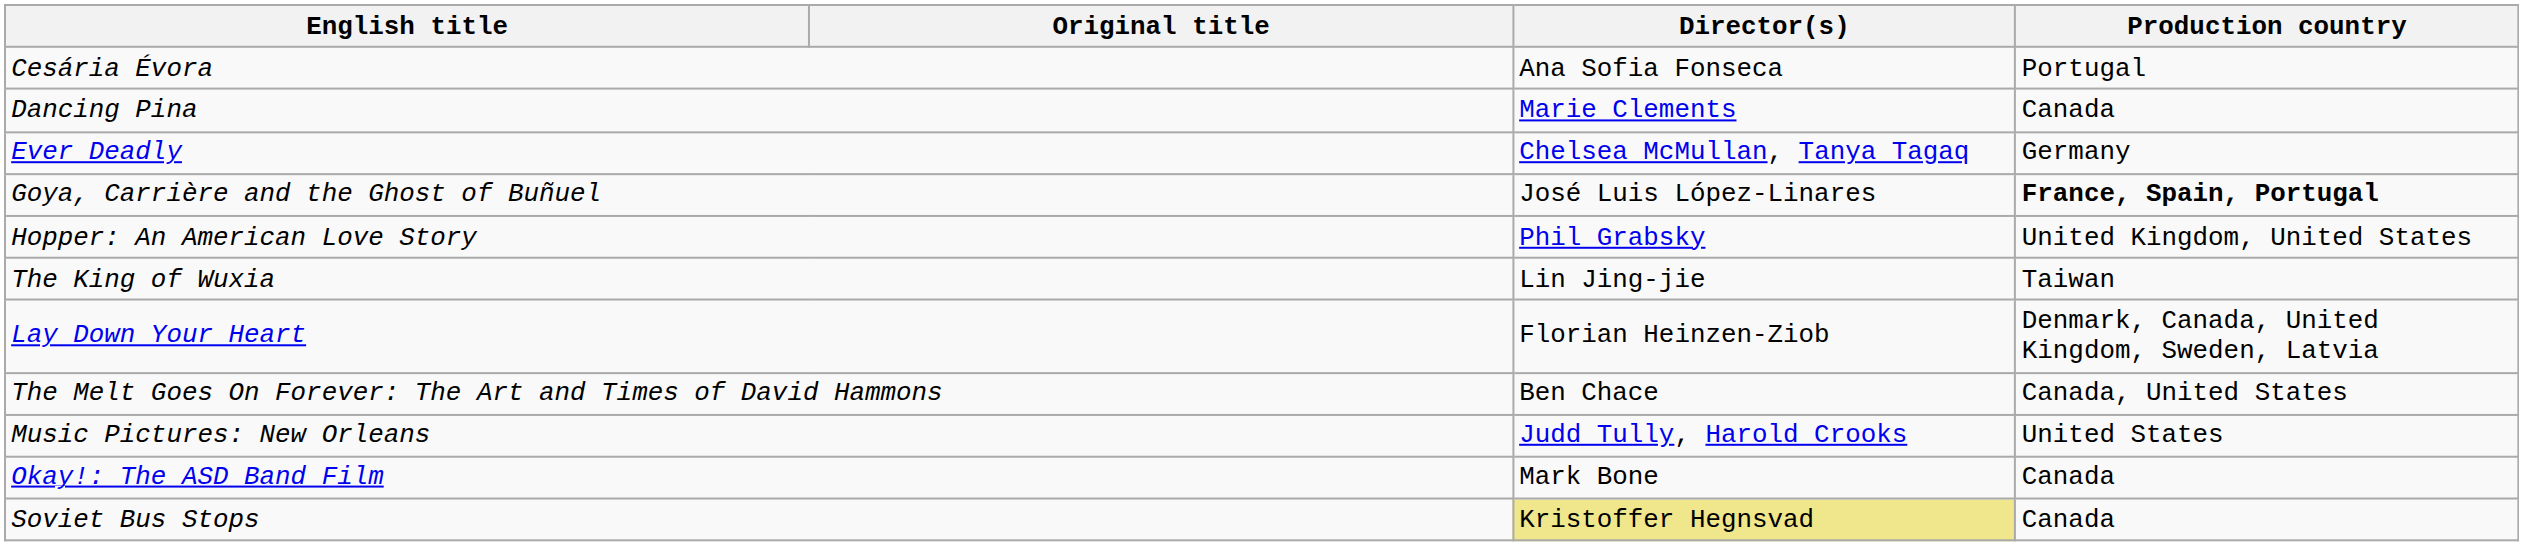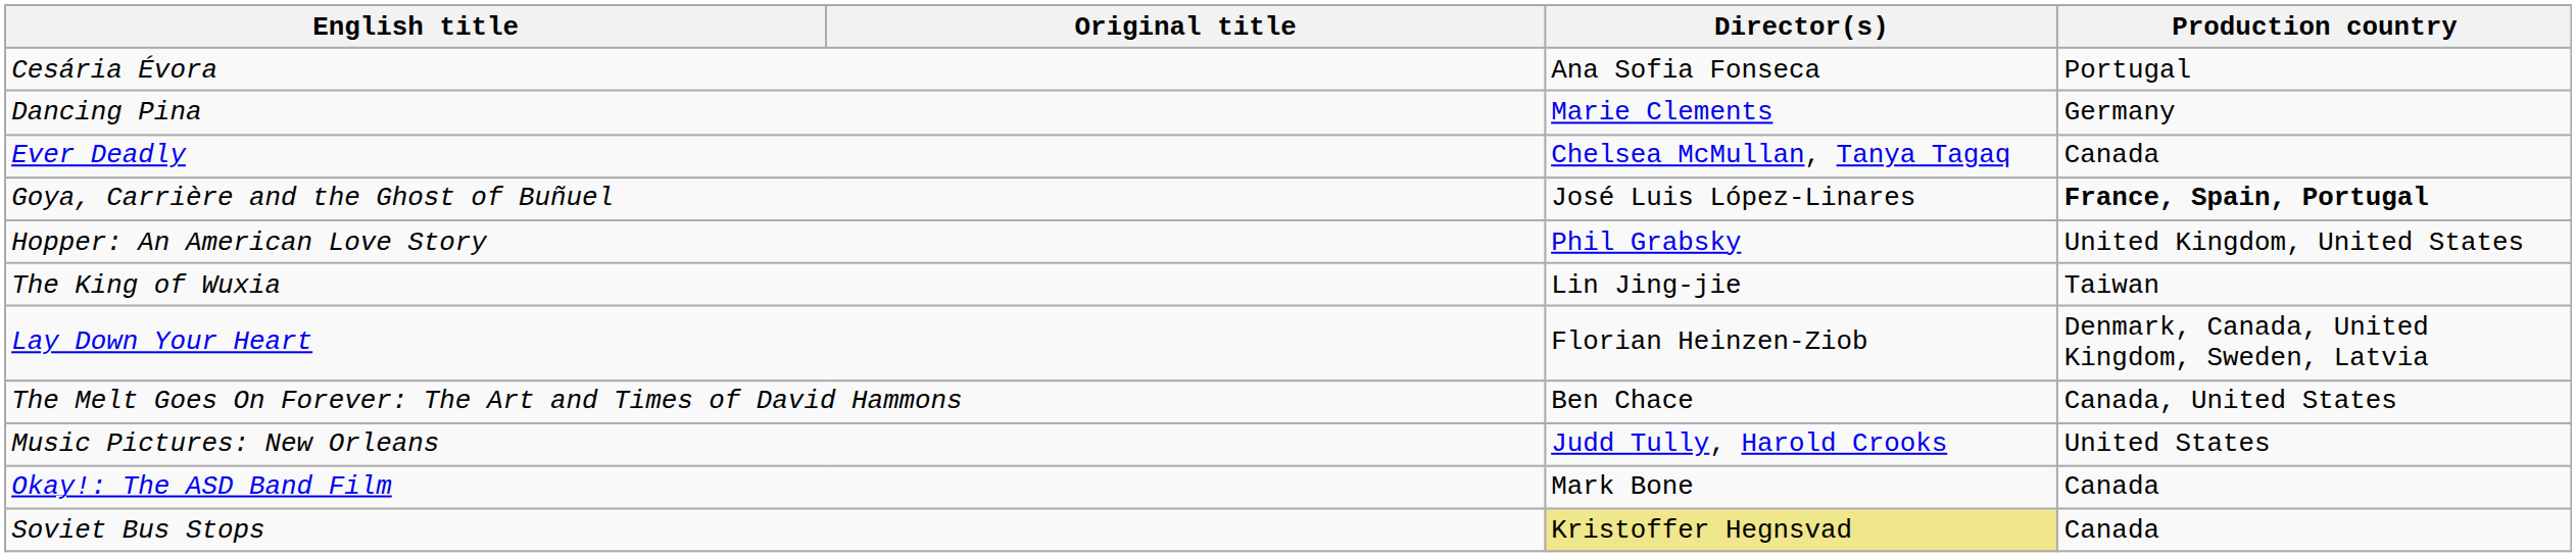 <table class="sortable wikitable" width="100%" cellpadding="5">
 <tr>
 <th scope="col" width="32%">English title</th>
 <th scope="col" width="28%">Original title</th>
 <th scope="col" width="20%">Director(s)</th>
 <th scope="col" width="20%">Production country</th>
 </tr>
 <tr>
 <td colspan=2><em>Cesária Évora</em></td>
 <td>Ana Sofia Fonseca</td>
 <td>Portugal</td>
 </tr>
 <tr>
 <td colspan=2><em>Dancing Pina</em></td>
 <td><a href='#'>Marie Clements</a></td>
-<td>Canada</td>
+<td>Germany</td>
 </tr>
 <tr>
 <td colspan=2><em><a href='#'>Ever Deadly</a></em></td>
 <td><a href='#'>Chelsea McMullan</a>, <a href='#'>Tanya Tagaq</a></td>
-<td>Germany</td>
+<td>Canada</td>
 </tr>
 <tr>
 <td colspan=2><em>Goya, Carrière and the Ghost of Buñuel</em></td>
 <td>José Luis López-Linares</td>
 <td><strong>France, Spain, Portugal</strong></td>
 </tr>
 <tr>
 <td colspan=2><em>Hopper: An American Love Story</em></td>
 <td><a href='#'>Phil Grabsky</a></td>
 <td>United Kingdom, United States</td>
 </tr>
 <tr>
 <td colspan=2><em>The King of Wuxia</em></td>
 <td>Lin Jing-jie</td>
 <td>Taiwan</td>
 </tr>
 <tr>
 <td colspan=2><em><a href='#'>Lay Down Your Heart</a></em></td>
 <td>Florian Heinzen-Ziob</td>
 <td>Denmark, Canada, United Kingdom, Sweden, Latvia</td>
 </tr>
 <tr>
 <td colspan=2><em>The Melt Goes On Forever: The Art and Times of David Hammons</em></td>
 <td>Ben Chace</td>
 <td>Canada, United States</td>
 </tr>
 <tr>
 <td colspan=2><em>Music Pictures: New Orleans</em></td>
 <td><a href='#'>Judd Tully</a>, <a href='#'>Harold Crooks</a></td>
 <td>United States</td>
 </tr>
 <tr>
 <td colspan=2><em><a href='#'>Okay!: The ASD Band Film</a></em></td>
 <td>Mark Bone</td>
 <td>Canada</td>
 </tr>
 <tr>
 <td colspan=2><em>Soviet Bus Stops</em></td>
 <td style="background: khaki;">Kristoffer Hegnsvad</td>
 <td>Canada</td>
 </tr>
 </table>
